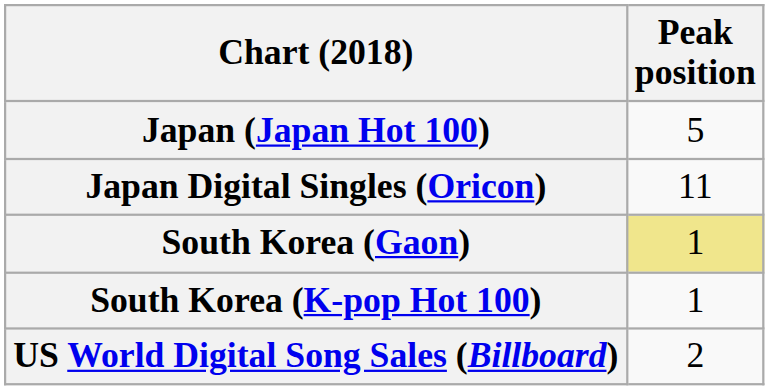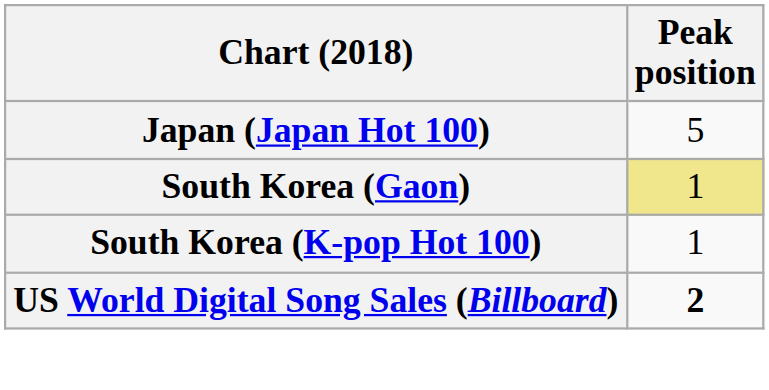 <table class="wikitable sortable plainrowheaders" style="text-align:center">
 <tr>
 <th scope="col">Chart (2018)</th>
 <th scope="col">Peak<br>position</th>
 </tr>
 <tr>
 <th scope="row">Japan (<a href='#'>Japan Hot 100</a>)</th>
 <td>5</td>
-</tr>
-<tr>
-<th scope="row">Japan Digital Singles (<a href='#'>Oricon</a>)</th>
-<td>11</td>
 </tr>
 <tr>
 <th scope="row">South Korea (<a href='#'>Gaon</a>)</th>
 <td style="background: khaki;">1</td>
 </tr>
 <tr>
 <th scope="row">South Korea (<a href='#'>K-pop Hot 100</a>)</th>
 <td>1</td>
 </tr>
 <tr>
 <th scope="row">US <a href='#'>World Digital Song Sales</a> (<em><a href='#'>Billboard</a></em>)</th>
-<td>2</td>
+<td><strong>2</strong></td>
 </tr>
 </table>
